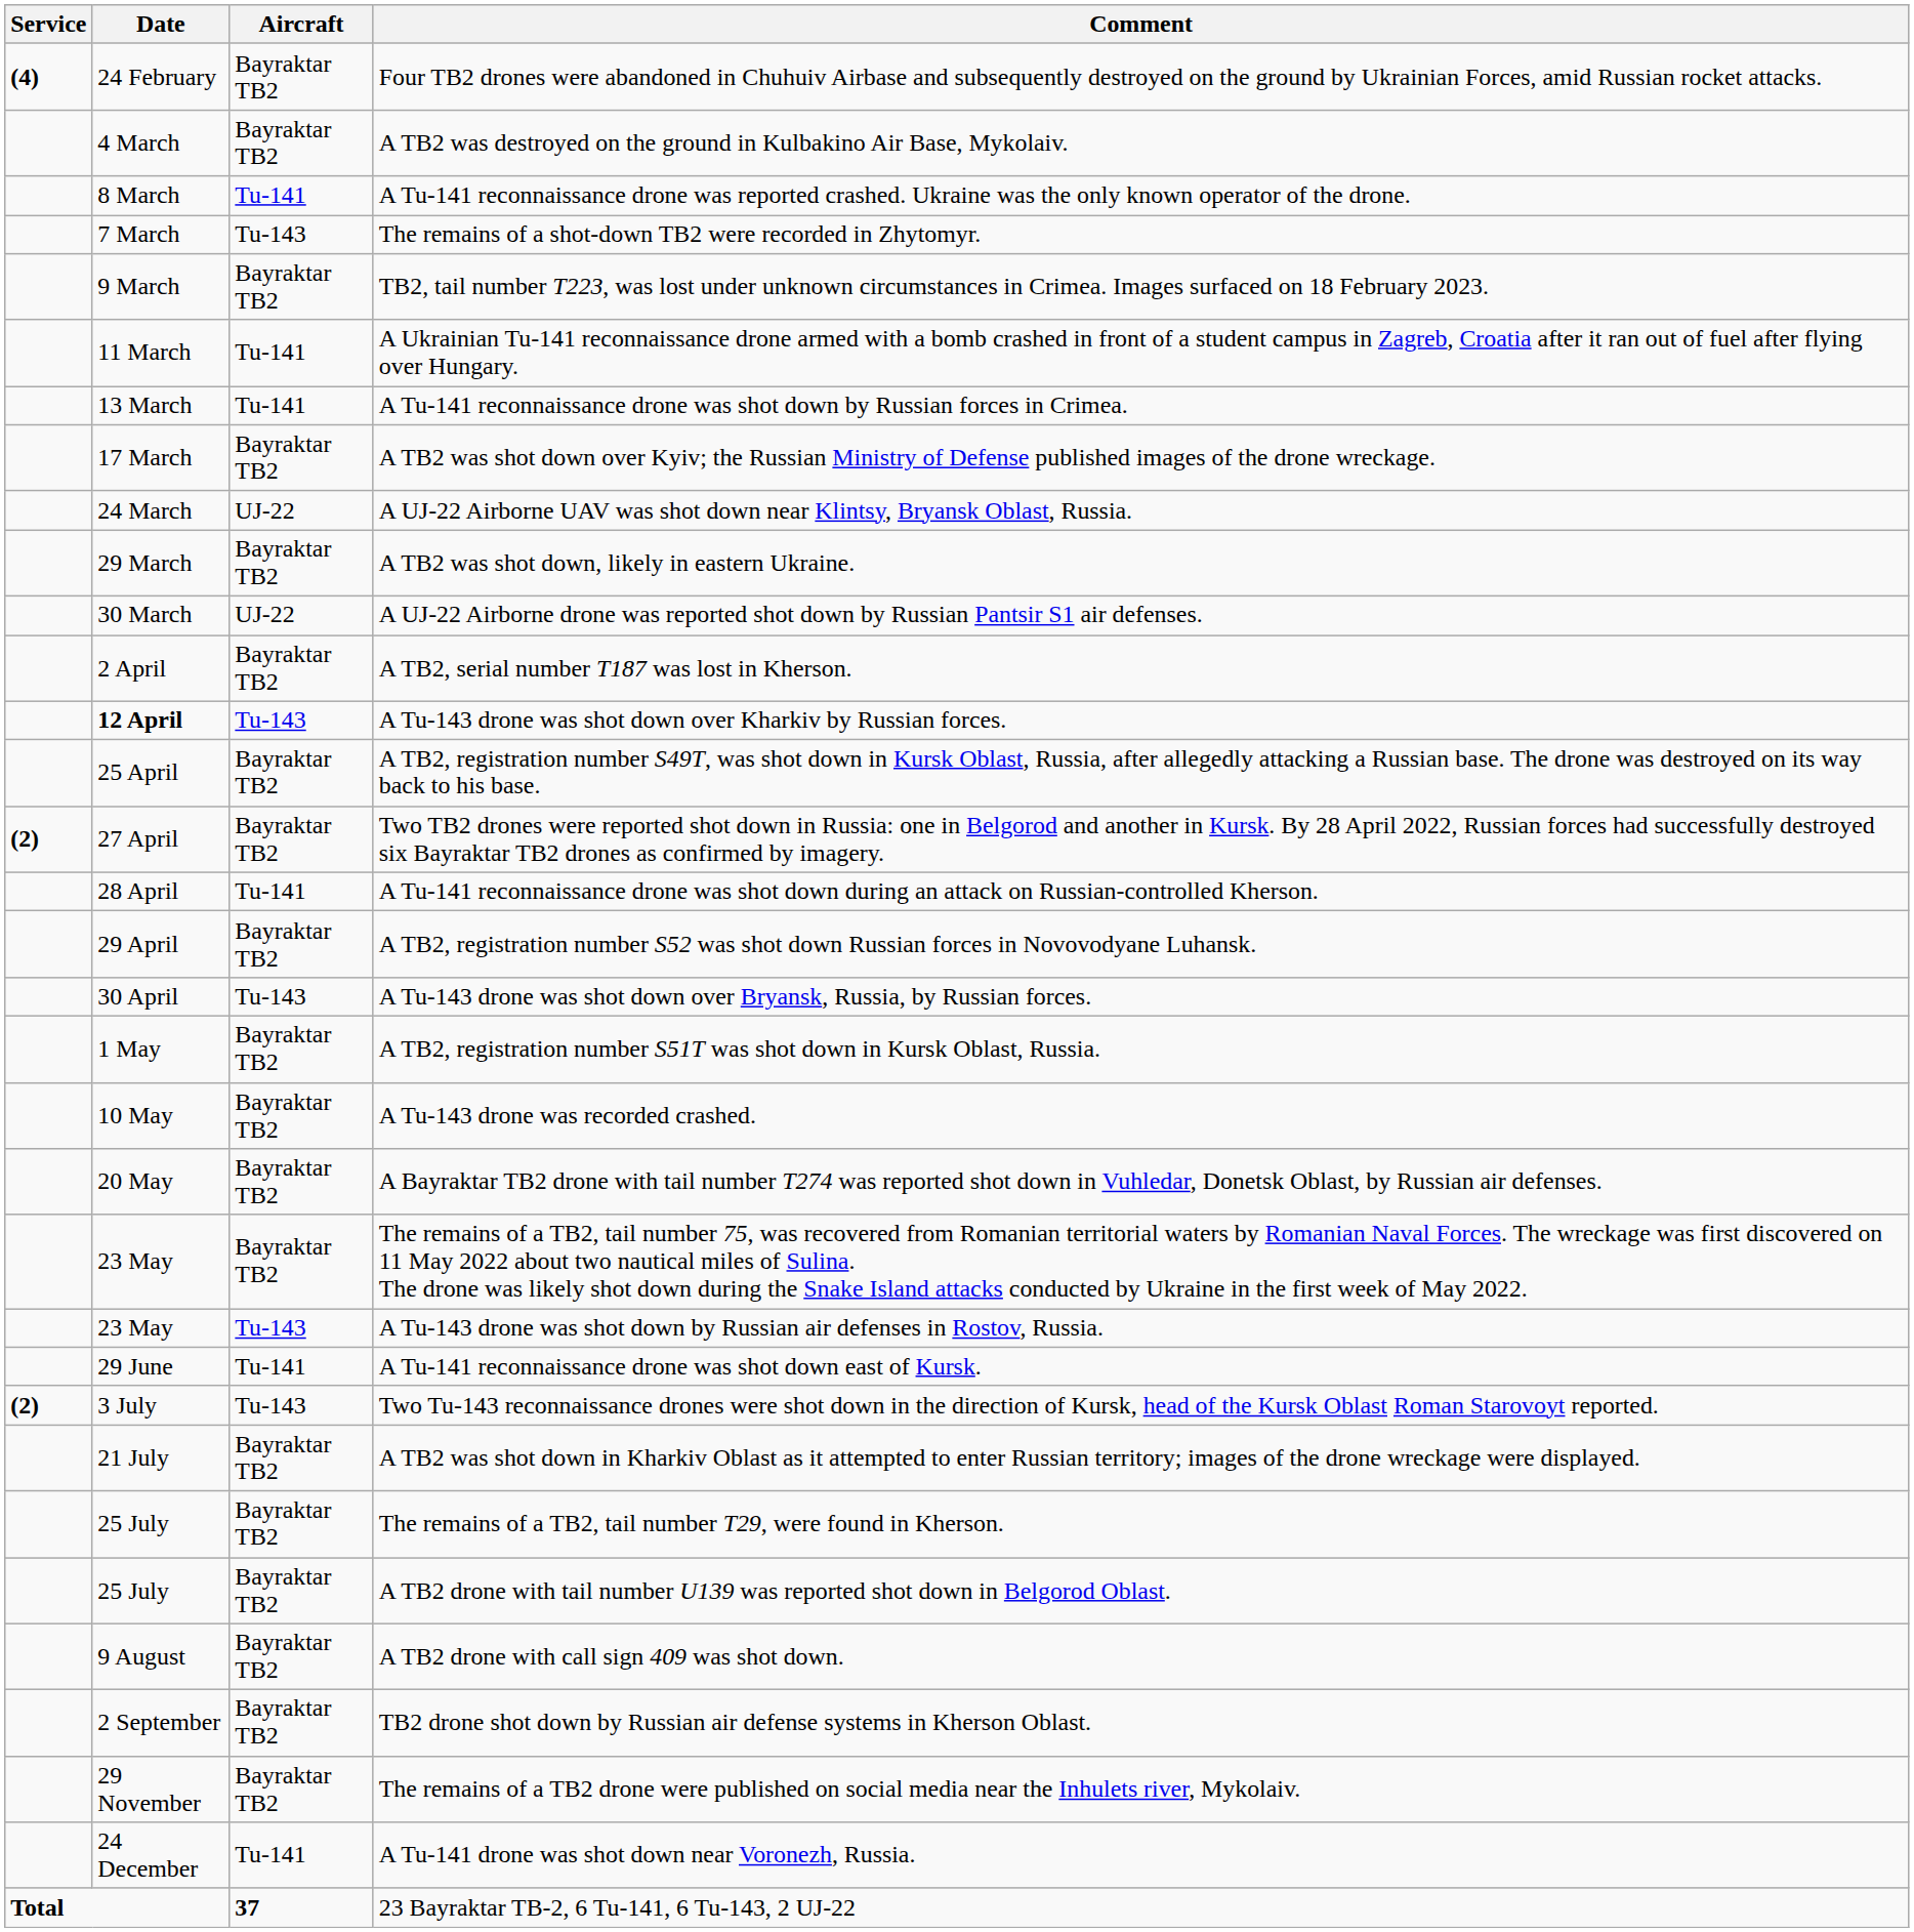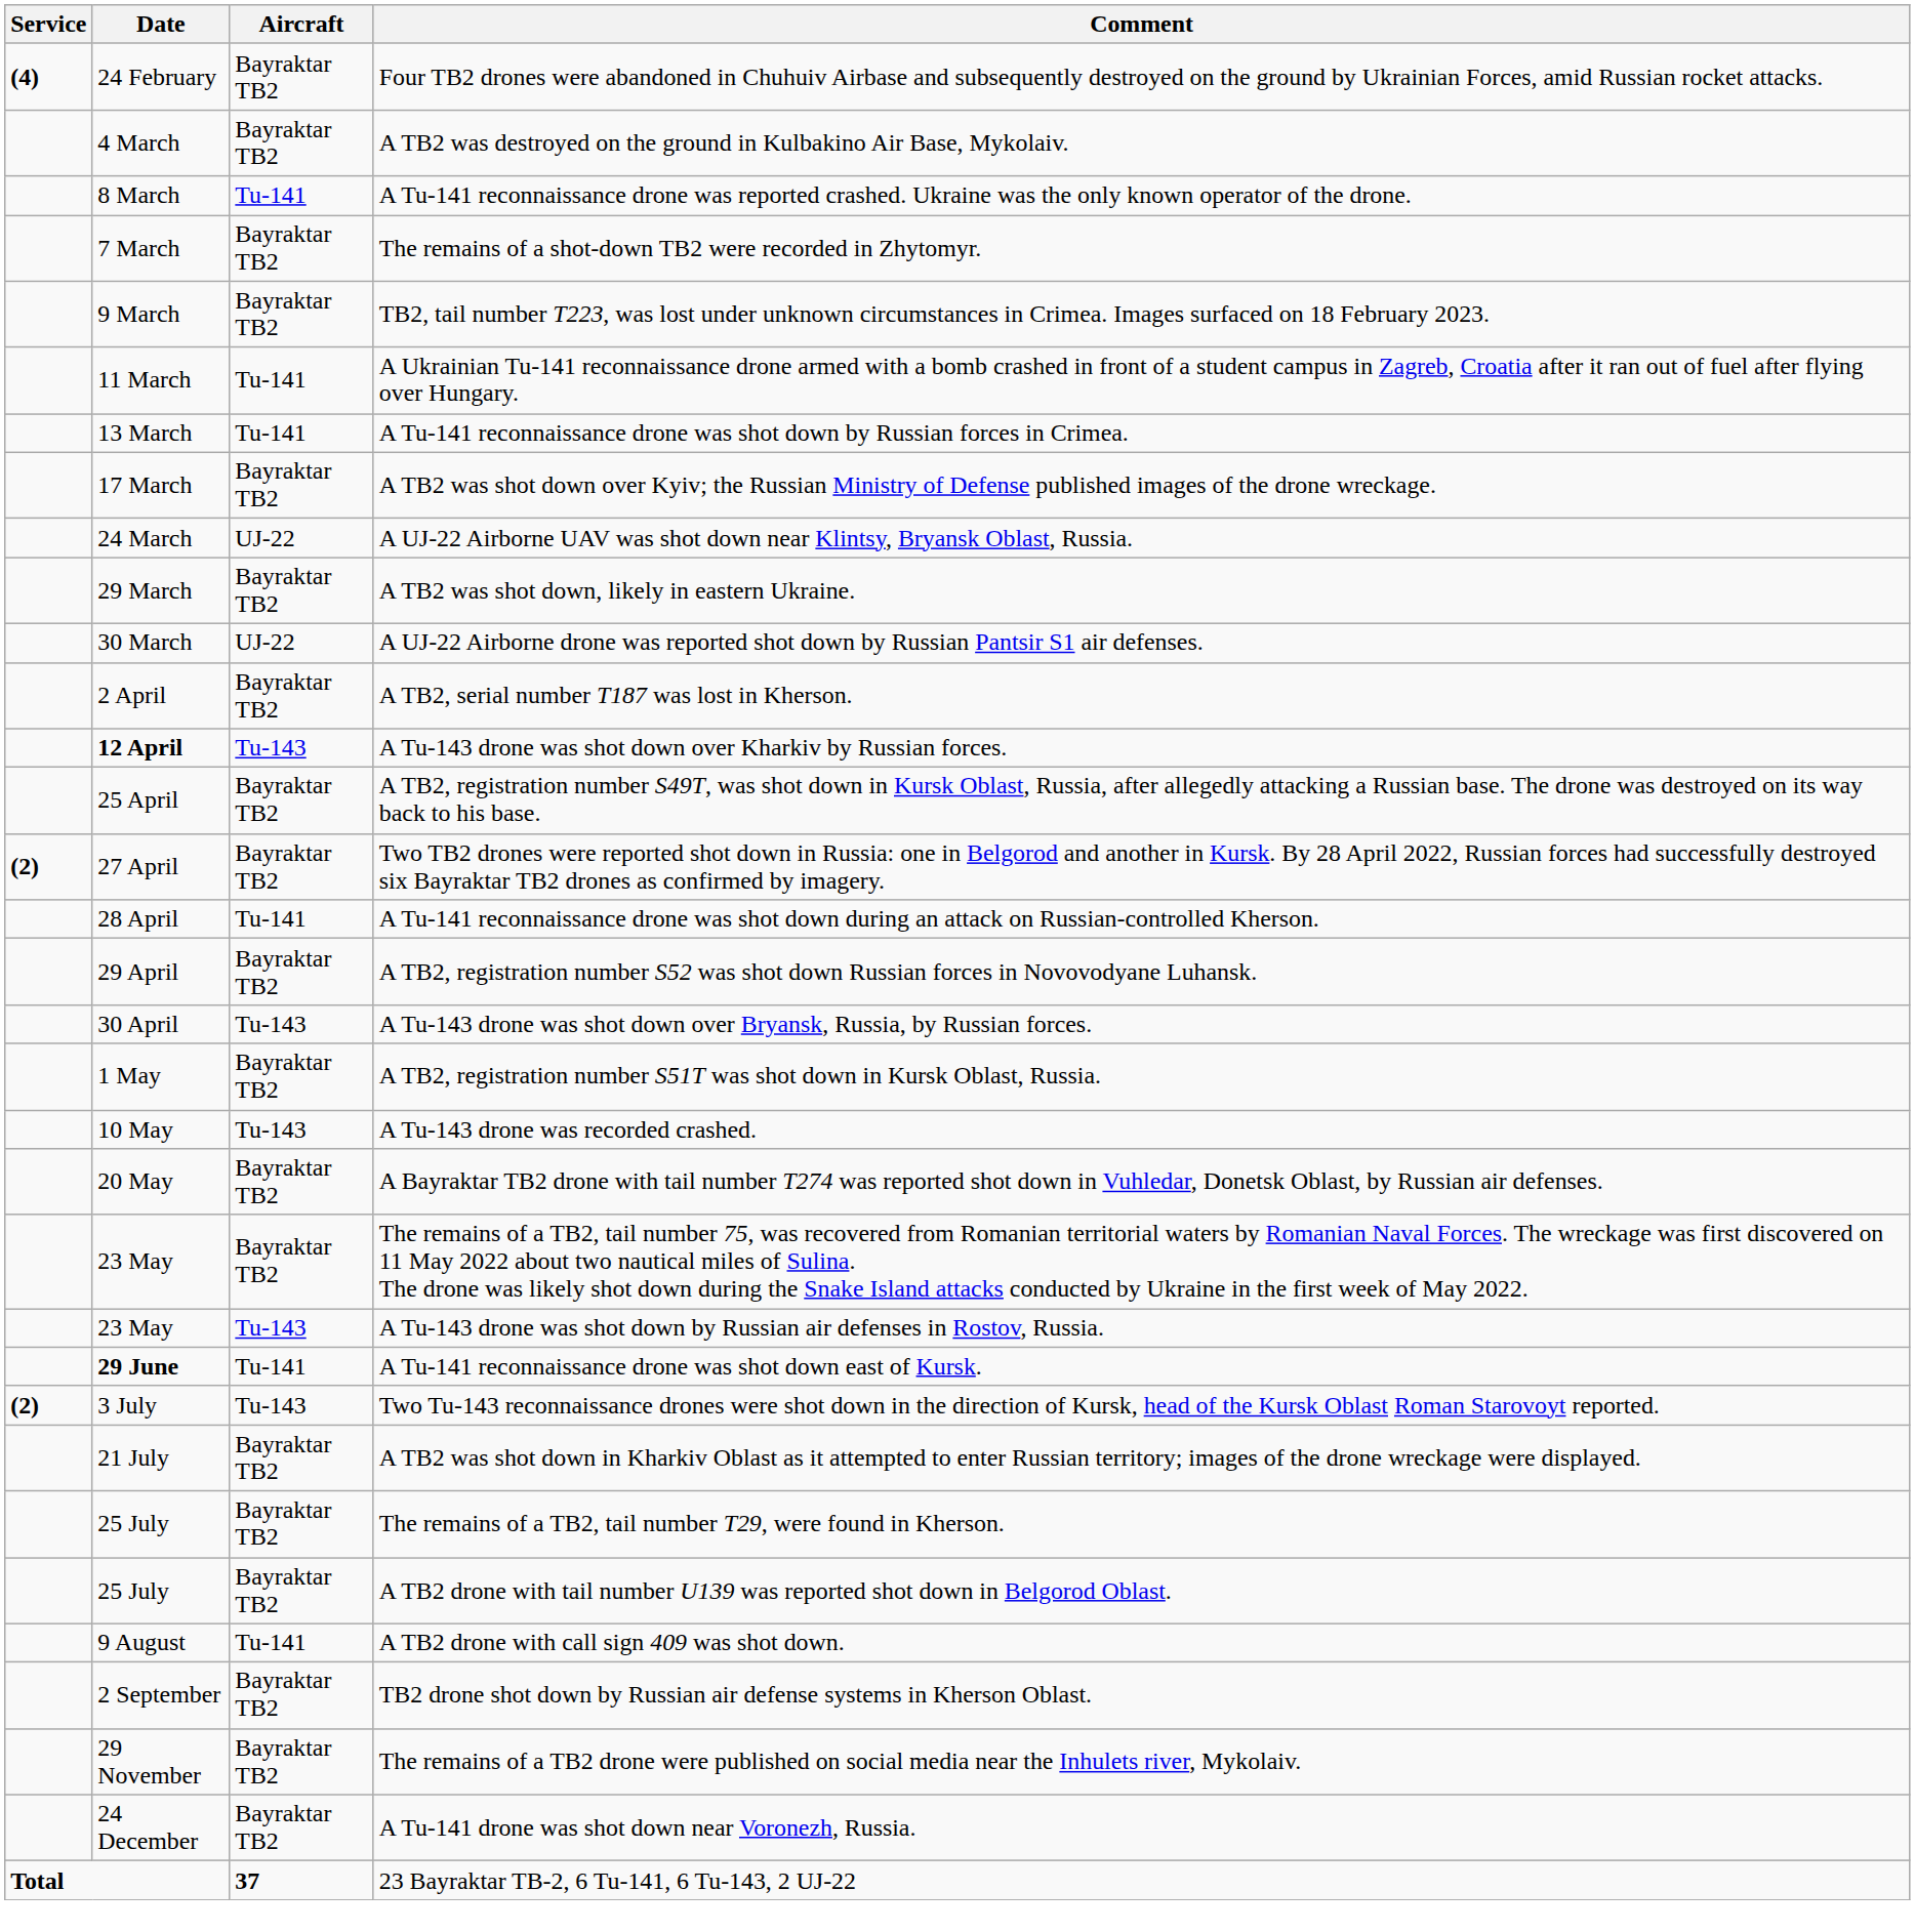 <table class="wikitable">
 <tr>
 <th>Service</th>
 <th>Date</th>
 <th>Aircraft</th>
 <th>Comment</th>
 </tr>
 <tr>
 <td><strong>(4)</strong></td>
 <td>24 February</td>
 <td>Bayraktar TB2</td>
 <td>Four TB2 drones were abandoned in Chuhuiv Airbase and subsequently destroyed on the ground by Ukrainian Forces, amid Russian rocket attacks.</td>
 </tr>
 <tr>
 <td></td>
 <td>4 March</td>
 <td>Bayraktar TB2</td>
 <td>A TB2 was destroyed on the ground in Kulbakino Air Base, Mykolaiv.</td>
 </tr>
 <tr>
 <td></td>
 <td>8 March</td>
 <td><a href='#'>Tu-141</a></td>
 <td>A Tu-141 reconnaissance drone was reported crashed. Ukraine was the only known operator of the drone.</td>
 </tr>
 <tr>
 <td></td>
 <td>7 March</td>
-<td>Tu-143</td>
+<td>Bayraktar TB2</td>
 <td>The remains of a shot-down TB2 were recorded in Zhytomyr.</td>
 </tr>
 <tr>
 <td></td>
 <td>9 March</td>
 <td>Bayraktar TB2</td>
 <td>TB2, tail number <em>T223</em>, was lost under unknown circumstances in Crimea. Images surfaced on 18 February 2023.</td>
 </tr>
 <tr>
 <td></td>
 <td>11 March</td>
 <td>Tu-141</td>
 <td>A Ukrainian Tu-141 reconnaissance drone armed with a bomb crashed in front of a student campus in <a href='#'>Zagreb</a>, <a href='#'>Croatia</a> after it ran out of fuel after flying over Hungary.</td>
 </tr>
 <tr>
 <td></td>
 <td>13 March</td>
 <td>Tu-141</td>
 <td>A Tu-141 reconnaissance drone was shot down by Russian forces in Crimea.</td>
 </tr>
 <tr>
 <td></td>
 <td>17 March</td>
 <td>Bayraktar TB2</td>
 <td>A TB2 was shot down over Kyiv; the Russian <a href='#'>Ministry of Defense</a> published images of the drone wreckage.</td>
 </tr>
 <tr>
 <td></td>
 <td>24 March</td>
 <td>UJ-22</td>
 <td>A UJ-22 Airborne UAV was shot down near <a href='#'>Klintsy</a>, <a href='#'>Bryansk Oblast</a>, Russia.</td>
 </tr>
 <tr>
 <td></td>
 <td>29 March</td>
 <td>Bayraktar TB2</td>
 <td>A TB2 was shot down, likely in eastern Ukraine.</td>
 </tr>
 <tr>
 <td></td>
 <td>30 March</td>
 <td>UJ-22</td>
 <td>A UJ-22 Airborne drone was reported shot down by Russian <a href='#'>Pantsir S1</a> air defenses.</td>
 </tr>
 <tr>
 <td></td>
 <td>2 April</td>
 <td>Bayraktar TB2</td>
 <td>A TB2, serial number <em>T187</em> was lost in Kherson.</td>
 </tr>
 <tr>
 <td></td>
 <td><strong>12 April</strong></td>
 <td><a href='#'>Tu-143</a></td>
 <td>A Tu-143 drone was shot down over Kharkiv by Russian forces.</td>
 </tr>
 <tr>
 <td></td>
 <td>25 April</td>
 <td>Bayraktar TB2</td>
 <td>A TB2, registration number <em>S49T</em>, was shot down in <a href='#'>Kursk Oblast</a>, Russia, after allegedly attacking a Russian base. The drone was destroyed on its way back to his base.</td>
 </tr>
 <tr>
 <td> <strong>(2)</strong></td>
 <td>27 April</td>
 <td>Bayraktar TB2</td>
 <td>Two TB2 drones were reported shot down in Russia: one in <a href='#'>Belgorod</a> and another in <a href='#'>Kursk</a>. By 28 April 2022, Russian forces had successfully destroyed six Bayraktar TB2 drones as confirmed by imagery.</td>
 </tr>
 <tr>
 <td></td>
 <td>28 April</td>
 <td>Tu-141</td>
 <td>A Tu-141 reconnaissance drone was shot down during an attack on Russian-controlled Kherson.</td>
 </tr>
 <tr>
 <td></td>
 <td>29 April</td>
 <td>Bayraktar TB2</td>
 <td>A TB2, registration number <em>S52</em> was shot down Russian forces in Novovodyane Luhansk.</td>
 </tr>
 <tr>
 <td></td>
 <td>30 April</td>
 <td>Tu-143</td>
 <td>A Tu-143 drone was shot down over <a href='#'>Bryansk</a>, Russia, by Russian forces.</td>
 </tr>
 <tr>
 <td></td>
 <td>1 May</td>
 <td>Bayraktar TB2</td>
 <td>A TB2, registration number <em>S51T</em> was shot down in Kursk Oblast, Russia.</td>
 </tr>
 <tr>
 <td></td>
 <td>10 May</td>
-<td>Bayraktar TB2</td>
+<td>Tu-143</td>
 <td>A Tu-143 drone was recorded crashed.</td>
 </tr>
 <tr>
 <td></td>
 <td>20 May</td>
 <td>Bayraktar TB2</td>
 <td>A Bayraktar TB2 drone with tail number <em>T274</em> was reported shot down in <a href='#'>Vuhledar</a>, Donetsk Oblast, by Russian air defenses.</td>
 </tr>
 <tr>
 <td></td>
 <td>23 May</td>
 <td>Bayraktar TB2</td>
 <td>The remains of a TB2, tail number <em>75</em>, was recovered from Romanian territorial waters by <a href='#'>Romanian Naval Forces</a>. The wreckage was first discovered on 11 May 2022 about two nautical miles of <a href='#'>Sulina</a>.<br>The drone was likely shot down during the <a href='#'>Snake Island attacks</a> conducted by Ukraine in the first week of May 2022.</td>
 </tr>
 <tr>
 <td></td>
 <td>23 May</td>
 <td><a href='#'>Tu-143</a></td>
 <td>A Tu-143 drone was shot down by Russian air defenses in <a href='#'>Rostov</a>, Russia.</td>
 </tr>
 <tr>
 <td></td>
-<td>29 June</td>
+<td><strong>29 June</strong></td>
 <td>Tu-141</td>
 <td>A Tu-141 reconnaissance drone was shot down east of <a href='#'>Kursk</a>.</td>
 </tr>
 <tr>
 <td> <strong>(2)</strong></td>
 <td>3 July</td>
 <td>Tu-143</td>
 <td>Two Tu-143 reconnaissance drones were shot down in the direction of Kursk, <a href='#'>head of the Kursk Oblast</a> <a href='#'>Roman Starovoyt</a> reported.</td>
 </tr>
 <tr>
 <td></td>
 <td>21 July</td>
 <td>Bayraktar TB2</td>
 <td>A TB2 was shot down in Kharkiv Oblast as it attempted to enter Russian territory; images of the drone wreckage were displayed.</td>
 </tr>
 <tr>
 <td></td>
 <td>25 July</td>
 <td>Bayraktar TB2</td>
 <td>The remains of a TB2, tail number <em>T29</em>, were found in Kherson.</td>
 </tr>
 <tr>
 <td></td>
 <td>25 July</td>
 <td>Bayraktar TB2</td>
 <td>A TB2 drone with tail number <em>U139</em> was reported shot down in <a href='#'>Belgorod Oblast</a>.</td>
 </tr>
 <tr>
 <td></td>
 <td>9 August</td>
-<td>Bayraktar TB2</td>
+<td>Tu-141</td>
 <td>A TB2 drone with call sign <em>409</em> was shot down.</td>
 </tr>
 <tr>
 <td></td>
 <td>2 September</td>
 <td>Bayraktar TB2</td>
 <td>TB2 drone shot down by Russian air defense systems in Kherson Oblast.</td>
 </tr>
 <tr>
 <td></td>
 <td>29 November</td>
 <td>Bayraktar TB2</td>
 <td>The remains of a TB2 drone were published on social media near the <a href='#'>Inhulets river</a>, Mykolaiv.</td>
 </tr>
 <tr>
 <td></td>
 <td>24 December</td>
-<td>Tu-141</td>
+<td>Bayraktar TB2</td>
 <td>A Tu-141 drone was shot down near <a href='#'>Voronezh</a>, Russia.</td>
 </tr>
 <tr>
 <td colspan="2"><strong>Total</strong></td>
 <td><strong>37</strong></td>
 <td>23 Bayraktar TB-2, 6 Tu-141, 6 Tu-143, 2 UJ-22</td>
 </tr>
 </table>
